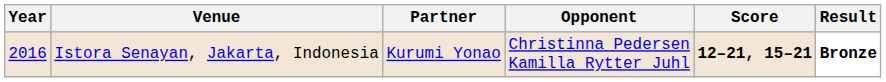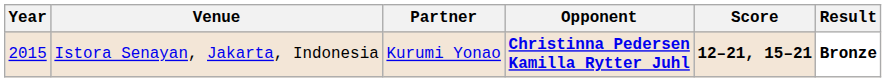 <table class="sortable wikitable" style="font-size: 90%;">
 <tr>
 <th>Year</th>
 <th>Venue</th>
 <th>Partner</th>
 <th>Opponent</th>
 <th>Score</th>
 <th>Result</th>
 </tr>
 <tr style="background:#F3E6D7">
-<td align="center"><a href='#'>2016</a></td>
+<td align="center"><a href='#'>2015</a></td>
 <td align="left"><a href='#'>Istora Senayan</a>, <a href='#'>Jakarta</a>, Indonesia</td>
 <td align="left"> <a href='#'>Kurumi Yonao</a></td>
-<td align="left"> <a href='#'>Christinna Pedersen</a><br> <a href='#'>Kamilla Rytter Juhl</a></td>
+<td align="left"><strong> <a href='#'>Christinna Pedersen</a><br> <a href='#'>Kamilla Rytter Juhl</a></strong></td>
 <td align="left"><strong>12–21, 15–21</strong></td>
 <td style="text-align:left; background:white"> <strong>Bronze</strong></td>
 </tr>
 </table>
